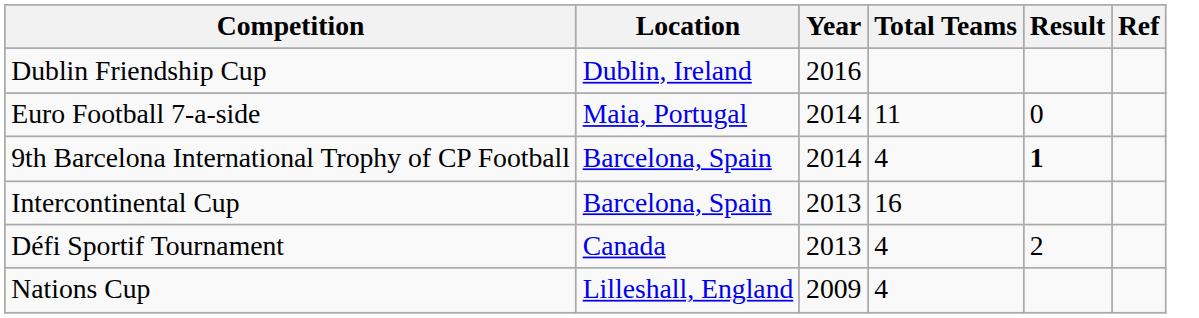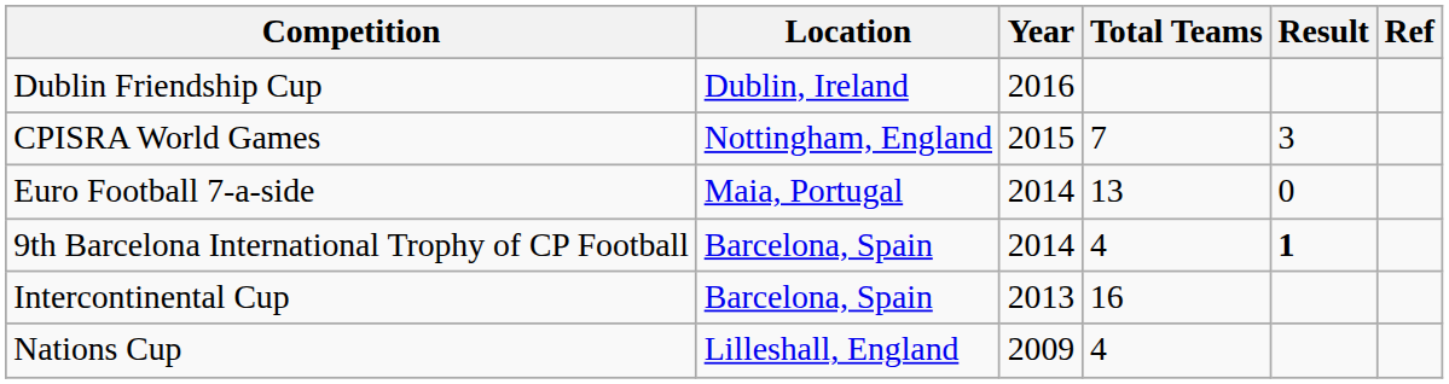 <table class="wikitable">
 <tr>
 <th>Competition</th>
 <th>Location</th>
 <th>Year</th>
 <th>Total Teams</th>
 <th>Result</th>
 <th>Ref</th>
 </tr>
 <tr>
 <td>Dublin Friendship Cup</td>
 <td><a href='#'>Dublin, Ireland</a></td>
 <td>2016</td>
 <td></td>
 <td></td>
 <td></td>
 </tr>
 <tr>
+<td>CPISRA World Games</td>
+<td><a href='#'>Nottingham, England</a></td>
+<td>2015</td>
+<td>7</td>
+<td>3</td>
+<td></td>
+</tr>
+<tr>
 <td>Euro Football 7-a-side</td>
 <td><a href='#'>Maia, Portugal</a></td>
 <td>2014</td>
-<td>11</td>
+<td>13</td>
 <td>0</td>
 <td></td>
 </tr>
 <tr>
 <td>9th  Barcelona International Trophy of CP Football</td>
 <td><a href='#'>Barcelona, Spain</a></td>
 <td>2014</td>
 <td>4</td>
 <td><strong>1</strong></td>
 <td></td>
 </tr>
 <tr>
 <td>Intercontinental Cup</td>
 <td><a href='#'>Barcelona, Spain</a></td>
 <td>2013</td>
 <td>16</td>
 <td></td>
 <td></td>
 </tr>
 <tr>
-<td>Défi Sportif Tournament</td>
-<td><a href='#'>Canada</a></td>
-<td>2013</td>
-<td>4</td>
-<td>2</td>
-<td></td>
-</tr>
-<tr>
 <td>Nations Cup</td>
 <td><a href='#'>Lilleshall, England</a></td>
 <td>2009</td>
 <td>4</td>
 <td></td>
 <td></td>
 </tr>
 </table>
